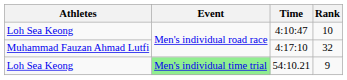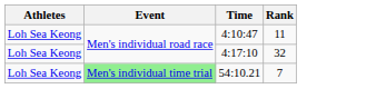 <table class=wikitable style="font-size:90%; text-align:center">
 <tr>
 <th>Athletes</th>
 <th>Event</th>
 <th>Time</th>
 <th>Rank</th>
 </tr>
 <tr>
 <td align=left><a href='#'>Loh Sea Keong</a></td>
 <td align=left rowspan=2><a href='#'>Men's individual road race</a></td>
 <td>4:10:47</td>
-<td>10</td>
+<td>11</td>
 </tr>
 <tr>
-<td align=left><a href='#'>Muhammad Fauzan Ahmad Lutfi</a></td>
+<td align=left><a href='#'>Loh Sea Keong</a></td>
 <td>4:17:10</td>
 <td>32</td>
 </tr>
 <tr>
 <td align=left><a href='#'>Loh Sea Keong</a></td>
 <td align=left style="background: lightgreen;"><a href='#'>Men's individual time trial</a></td>
 <td>54:10.21</td>
-<td>9</td>
+<td>7</td>
 </tr>
 </table>
